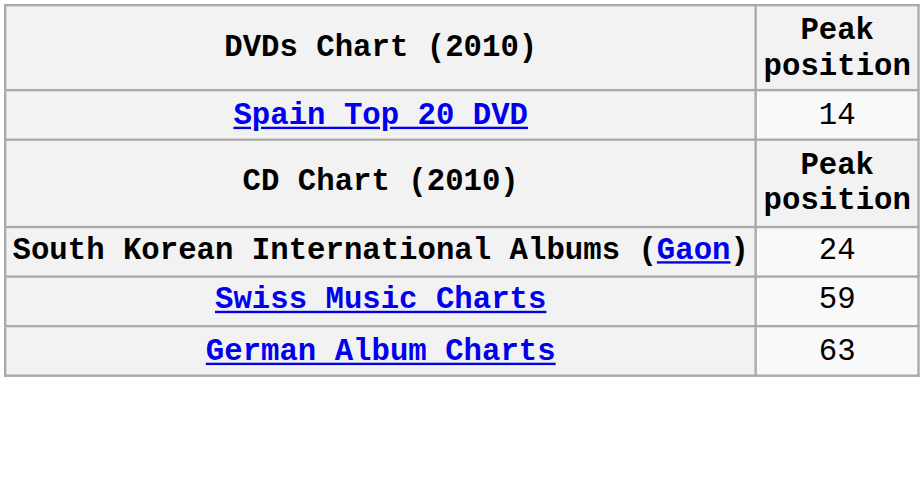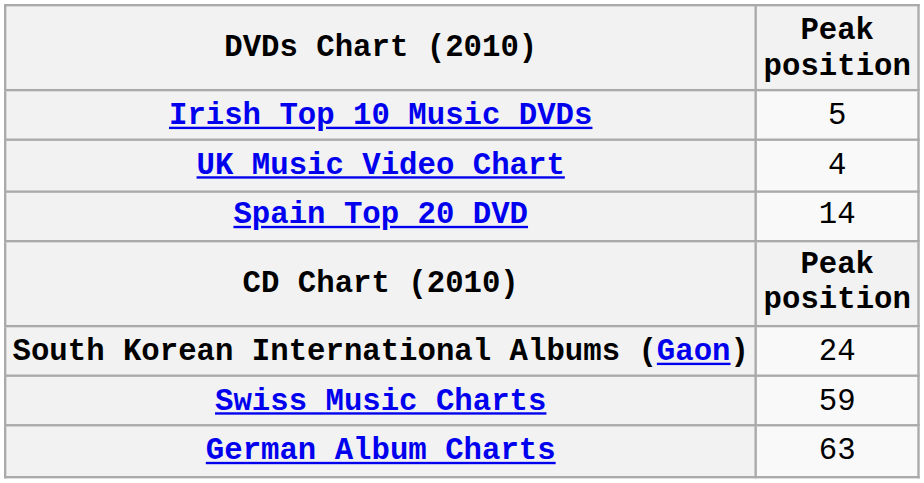 <table class="wikitable sortable plainrowheaders" style="text-align:center">
 <tr>
 <th scope="col">DVDs Chart (2010)</th>
 <th scope="col">Peak<br>position</th>
+</tr>
+<tr>
+<th scope="row"><a href='#'>Irish Top 10 Music DVDs</a></th>
+<td align="center">5</td>
+</tr>
+<tr>
+<th scope="row"><a href='#'>UK Music Video Chart</a></th>
+<td align="center">4</td>
 </tr>
 <tr>
 <th scope="row"><a href='#'>Spain Top 20 DVD</a></th>
 <td align="center">14</td>
 </tr>
 <tr>
 <th scope="col">CD Chart (2010)</th>
 <th align="left">Peak<br>position</th>
 </tr>
 <tr>
 <th scope="row">South Korean International Albums (<a href='#'>Gaon</a>)</th>
 <td>24</td>
 </tr>
 <tr>
 <th scope="row"><a href='#'>Swiss Music Charts</a></th>
 <td align="center">59</td>
 </tr>
 <tr>
 <th scope="row"><a href='#'>German Album Charts</a></th>
 <td align="center">63</td>
 </tr>
 </table>
